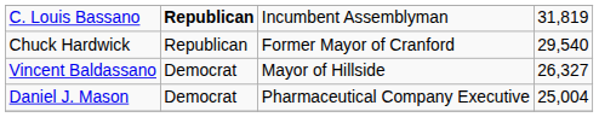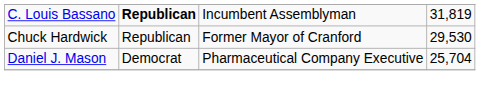 <table class="wikitable">
 <tr>
 </tr>
 <tr ! Candidate !! Office !! Votes>
 </tr>
 <tr>
 <td><a href='#'>C. Louis Bassano</a></td>
 <td><strong>Republican</strong></td>
 <td>Incumbent Assemblyman</td>
 <td>31,819</td>
 </tr>
 <tr>
 <td>Chuck Hardwick</td>
 <td>Republican</td>
 <td>Former Mayor of Cranford</td>
-<td>29,540</td>
-</tr>
-<tr>
-<td><a href='#'>Vincent Baldassano</a></td>
-<td>Democrat</td>
-<td>Mayor of Hillside</td>
-<td>26,327</td>
+<td>29,530</td>
 </tr>
 <tr>
 <td><a href='#'>Daniel J. Mason</a></td>
 <td>Democrat</td>
 <td>Pharmaceutical Company Executive</td>
-<td>25,004</td>
+<td>25,704</td>
 </tr>
 <tr>
 </tr>
 </table>
